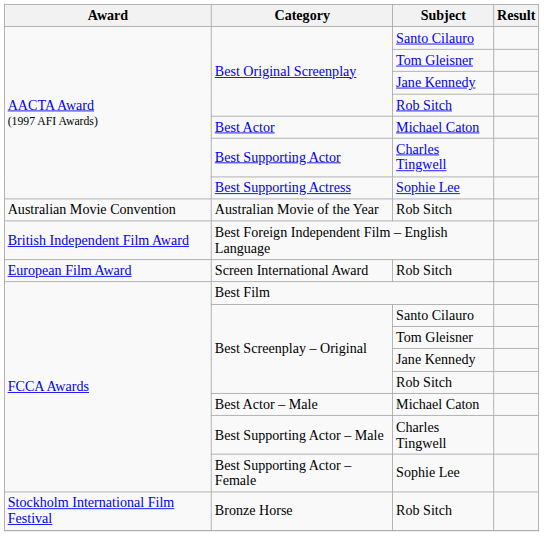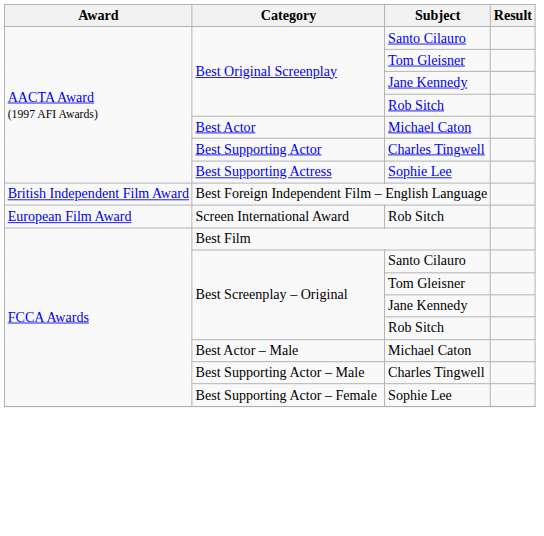 <table class="wikitable">
 <tr>
 <th>Award</th>
 <th>Category</th>
 <th>Subject</th>
 <th>Result</th>
 </tr>
 <tr>
 <td rowspan=7><a href='#'>AACTA Award</a><br><small>(1997 AFI Awards)</small></td>
 <td rowspan=4><a href='#'>Best Original Screenplay</a></td>
 <td><a href='#'>Santo Cilauro</a></td>
 <td></td>
 </tr>
 <tr>
 <td><a href='#'>Tom Gleisner</a></td>
 <td></td>
 </tr>
 <tr>
 <td><a href='#'>Jane Kennedy</a></td>
 <td></td>
 </tr>
 <tr>
 <td><a href='#'>Rob Sitch</a></td>
 <td></td>
 </tr>
 <tr>
 <td><a href='#'>Best Actor</a></td>
 <td><a href='#'>Michael Caton</a></td>
 <td></td>
 </tr>
 <tr>
 <td><a href='#'>Best Supporting Actor</a></td>
 <td><a href='#'>Charles Tingwell</a></td>
 <td></td>
 </tr>
 <tr>
 <td><a href='#'>Best Supporting Actress</a></td>
 <td><a href='#'>Sophie Lee</a></td>
-<td></td>
-</tr>
-<tr>
-<td>Australian Movie Convention</td>
-<td>Australian Movie of the Year</td>
-<td>Rob Sitch</td>
 <td></td>
 </tr>
 <tr>
 <td><a href='#'>British Independent Film Award</a></td>
 <td colspan=2>Best Foreign Independent Film – English Language</td>
 <td></td>
 </tr>
 <tr>
 <td><a href='#'>European Film Award</a></td>
 <td>Screen International Award</td>
 <td>Rob Sitch</td>
 <td></td>
 </tr>
 <tr>
 <td rowspan=8><a href='#'>FCCA Awards</a></td>
 <td colspan=2>Best Film</td>
 <td></td>
 </tr>
 <tr>
 <td rowspan=4>Best Screenplay – Original</td>
 <td>Santo Cilauro</td>
 <td></td>
 </tr>
 <tr>
 <td>Tom Gleisner</td>
 <td></td>
 </tr>
 <tr>
 <td>Jane Kennedy</td>
 <td></td>
 </tr>
 <tr>
 <td>Rob Sitch</td>
 <td></td>
 </tr>
 <tr>
 <td>Best Actor – Male</td>
 <td>Michael Caton</td>
 <td></td>
 </tr>
 <tr>
 <td>Best Supporting Actor – Male</td>
 <td>Charles Tingwell</td>
 <td></td>
 </tr>
 <tr>
 <td>Best Supporting Actor – Female</td>
 <td>Sophie Lee</td>
 <td></td>
 </tr>
 <tr>
-<td><a href='#'>Stockholm International Film Festival</a></td>
-<td>Bronze Horse</td>
-<td>Rob Sitch</td>
-<td></td>
-</tr>
-<tr>
 </tr>
 </table>
